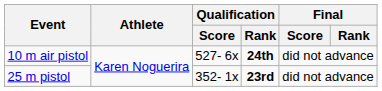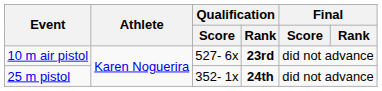 <table class="wikitable" style="font-size:90%">
 <tr>
 <th rowspan="2">Event</th>
 <th rowspan="2">Athlete</th>
 <th colspan="2">Qualification</th>
 <th colspan="2">Final</th>
 </tr>
 <tr>
 <th>Score</th>
 <th>Rank</th>
 <th>Score</th>
 <th>Rank</th>
 </tr>
 <tr>
 <td><a href='#'>10 m air pistol</a></td>
 <td rowspan="2"><a href='#'>Karen Noguerira</a></td>
 <td align=center>527- 6x</td>
-<td align=center><strong>24th</strong></td>
+<td align=center><strong>23rd</strong></td>
 <td align=center colspan=2>did not advance</td>
 </tr>
 <tr>
 <td><a href='#'>25 m pistol</a></td>
 <td align=center>352- 1x</td>
-<td align=center><strong>23rd</strong></td>
+<td align=center><strong>24th</strong></td>
 <td align=center colspan=2>did not advance</td>
 </tr>
 </table>
